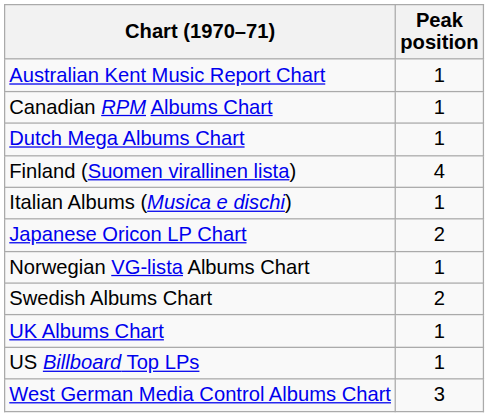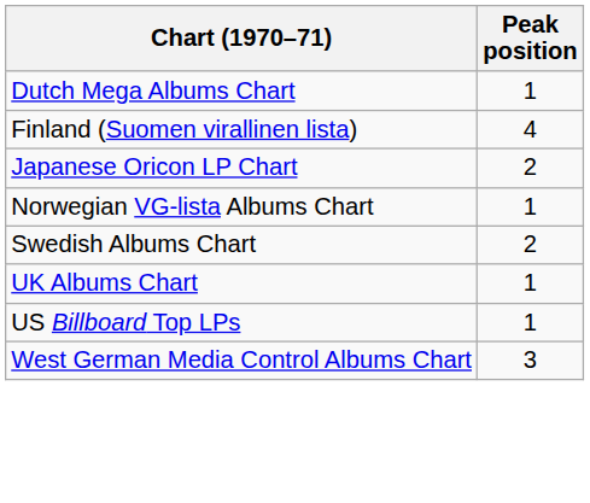 <table class="wikitable sortable" style="text-align:center;">
 <tr>
 <th>Chart (1970–71)</th>
 <th>Peak<br>position</th>
-</tr>
-<tr>
-<td align="left"><a href='#'>Australian Kent Music Report Chart</a></td>
-<td>1</td>
-</tr>
-<tr>
-<td align="left">Canadian <em><a href='#'>RPM</a></em> <a href='#'>Albums Chart</a></td>
-<td>1</td>
 </tr>
 <tr>
 <td align="left"><a href='#'>Dutch Mega Albums Chart</a></td>
 <td>1</td>
 </tr>
 <tr>
 <td align="left">Finland (<a href='#'>Suomen virallinen lista</a>)</td>
 <td align="center">4</td>
-</tr>
-<tr>
-<td align="left">Italian Albums (<em><a href='#'>Musica e dischi</a></em>)</td>
-<td>1</td>
 </tr>
 <tr>
 <td align="left"><a href='#'>Japanese Oricon LP Chart</a></td>
 <td>2</td>
 </tr>
 <tr>
 <td align="left">Norwegian <a href='#'>VG-lista</a> Albums Chart</td>
 <td>1</td>
 </tr>
 <tr>
 <td align="left">Swedish Albums Chart</td>
 <td>2</td>
 </tr>
 <tr>
 <td align="left"><a href='#'>UK Albums Chart</a></td>
 <td>1</td>
 </tr>
 <tr>
 <td align="left">US <a href='#'><em>Billboard</em> Top LPs</a></td>
 <td>1</td>
 </tr>
 <tr>
 <td align="left"><a href='#'>West German Media Control Albums Chart</a></td>
 <td>3</td>
 </tr>
 </table>
